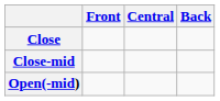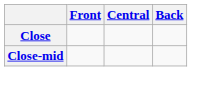 <table class="wikitable" style="text-align:center">
 <tr>
 <th></th>
 <th><a href='#'>Front</a></th>
 <th><a href='#'>Central</a></th>
 <th><a href='#'>Back</a></th>
 </tr>
 <tr>
 <th><a href='#'>Close</a></th>
 <td></td>
 <td></td>
 <td></td>
 </tr>
 <tr>
 <th><a href='#'>Close-mid</a></th>
 <td></td>
 <td></td>
 <td></td>
 </tr>
-<tr>
-<th><a href='#'>Open(-mid</a>)</th>
-<td></td>
-<td></td>
-<td></td>
-</tr>
 </table>
